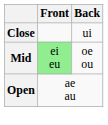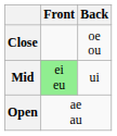 <table class="wikitable" style="text-align: center;">
 <tr>
 <th></th>
 <th>Front</th>
 <th>Back</th>
 </tr>
 <tr>
 <th>Close</th>
 <td></td>
-<td>ui </td>
+<td>oe <br>ou </td>
 </tr>
 <tr>
 <th>Mid</th>
 <td style="background: lightgreen;">ei <br>eu </td>
-<td>oe <br>ou </td>
+<td>ui </td>
 </tr>
 <tr>
 <th>Open</th>
 <td colspan="2">ae <br>au </td>
 </tr>
 </table>
